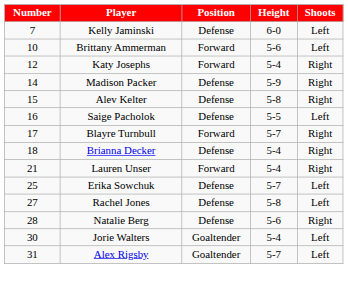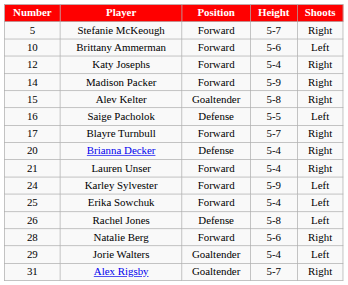 <table class="wikitable" width="80%">
 <tr align="center"  style=" background:red;color:white;">
 <td><strong>Number</strong></td>
 <td><strong>Player</strong></td>
 <td><strong>Position</strong></td>
 <td><strong>Height</strong></td>
 <td><strong>Shoots</strong></td>
 </tr>
 <tr align="center" bgcolor="">
-<td>7</td>
-<td>Kelly Jaminski</td>
-<td>Defense</td>
-<td>6-0</td>
-<td>Left</td>
+<td>5</td>
+<td>Stefanie McKeough</td>
+<td>Forward</td>
+<td>5-7</td>
+<td>Right</td>
 </tr>
 <tr align="center" bgcolor="">
 <td>10</td>
 <td>Brittany Ammerman</td>
 <td>Forward</td>
 <td>5-6</td>
 <td>Left</td>
 </tr>
 <tr align="center" bgcolor="">
 <td>12</td>
 <td>Katy Josephs</td>
 <td>Forward</td>
 <td>5-4</td>
 <td>Right</td>
 </tr>
 <tr align="center" bgcolor="">
 <td>14</td>
 <td>Madison Packer</td>
-<td>Defense</td>
+<td>Forward</td>
 <td>5-9</td>
 <td>Right</td>
 </tr>
 <tr align="center" bgcolor="">
 <td>15</td>
 <td>Alev Kelter</td>
-<td>Defense</td>
+<td>Goaltender</td>
 <td>5-8</td>
 <td>Right</td>
 </tr>
 <tr align="center" bgcolor="">
 <td>16</td>
 <td>Saige Pacholok</td>
 <td>Defense</td>
 <td>5-5</td>
 <td>Left</td>
 </tr>
 <tr align="center" bgcolor="">
 <td>17</td>
 <td>Blayre Turnbull</td>
 <td>Forward</td>
 <td>5-7</td>
 <td>Right</td>
 </tr>
 <tr align="center" bgcolor="">
-<td>18</td>
+<td>20</td>
 <td><a href='#'>Brianna Decker</a></td>
 <td>Defense</td>
 <td>5-4</td>
 <td>Right</td>
 </tr>
 <tr align="center" bgcolor="">
 <td>21</td>
 <td>Lauren Unser</td>
 <td>Forward</td>
 <td>5-4</td>
 <td>Right</td>
 </tr>
 <tr align="center" bgcolor="">
-<td>25</td>
-<td>Erika Sowchuk</td>
-<td>Defense</td>
-<td>5-7</td>
+<td>24</td>
+<td>Karley Sylvester</td>
+<td>Forward</td>
+<td>5-9</td>
 <td>Left</td>
 </tr>
 <tr align="center" bgcolor="">
-<td>27</td>
+<td>25</td>
+<td>Erika Sowchuk</td>
+<td>Forward</td>
+<td>5-4</td>
+<td>Left</td>
+</tr>
+<tr align="center" bgcolor="">
+<td>26</td>
 <td>Rachel Jones</td>
 <td>Defense</td>
 <td>5-8</td>
 <td>Left</td>
 </tr>
 <tr align="center" bgcolor="">
 <td>28</td>
 <td>Natalie Berg</td>
-<td>Defense</td>
+<td>Forward</td>
 <td>5-6</td>
 <td>Right</td>
 </tr>
 <tr align="center" bgcolor="">
-<td>30</td>
+<td>29</td>
 <td>Jorie Walters</td>
 <td>Goaltender</td>
 <td>5-4</td>
 <td>Left</td>
 </tr>
 <tr align="center" bgcolor="">
 <td>31</td>
 <td><a href='#'>Alex Rigsby</a></td>
 <td>Goaltender</td>
 <td>5-7</td>
-<td>Left</td>
+<td>Right</td>
 </tr>
 </table>
